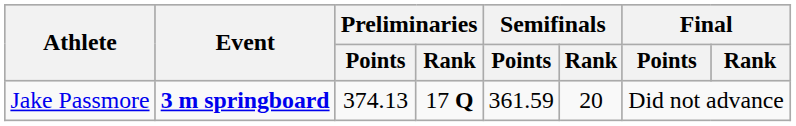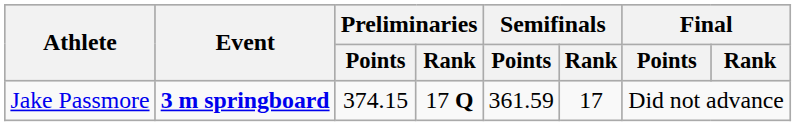 <table class="wikitable" style="text-align:center; font-size:90%;">
 <tr>
 <th rowspan=2>Athlete</th>
 <th rowspan=2>Event</th>
 <th colspan=2>Preliminaries</th>
 <th colspan=2>Semifinals</th>
 <th colspan=2>Final</th>
 </tr>
 <tr style="font-size:95%">
 <th>Points</th>
 <th>Rank</th>
 <th>Points</th>
 <th>Rank</th>
 <th>Points</th>
 <th>Rank</th>
 </tr>
 <tr>
 <td align=left><a href='#'>Jake Passmore</a></td>
 <td align=left><strong><a href='#'>3 m springboard</a></strong></td>
-<td>374.13</td>
+<td>374.15</td>
 <td>17 <strong>Q</strong></td>
 <td>361.59</td>
-<td>20</td>
+<td>17</td>
 <td colspan=2>Did not advance</td>
 </tr>
 </table>
